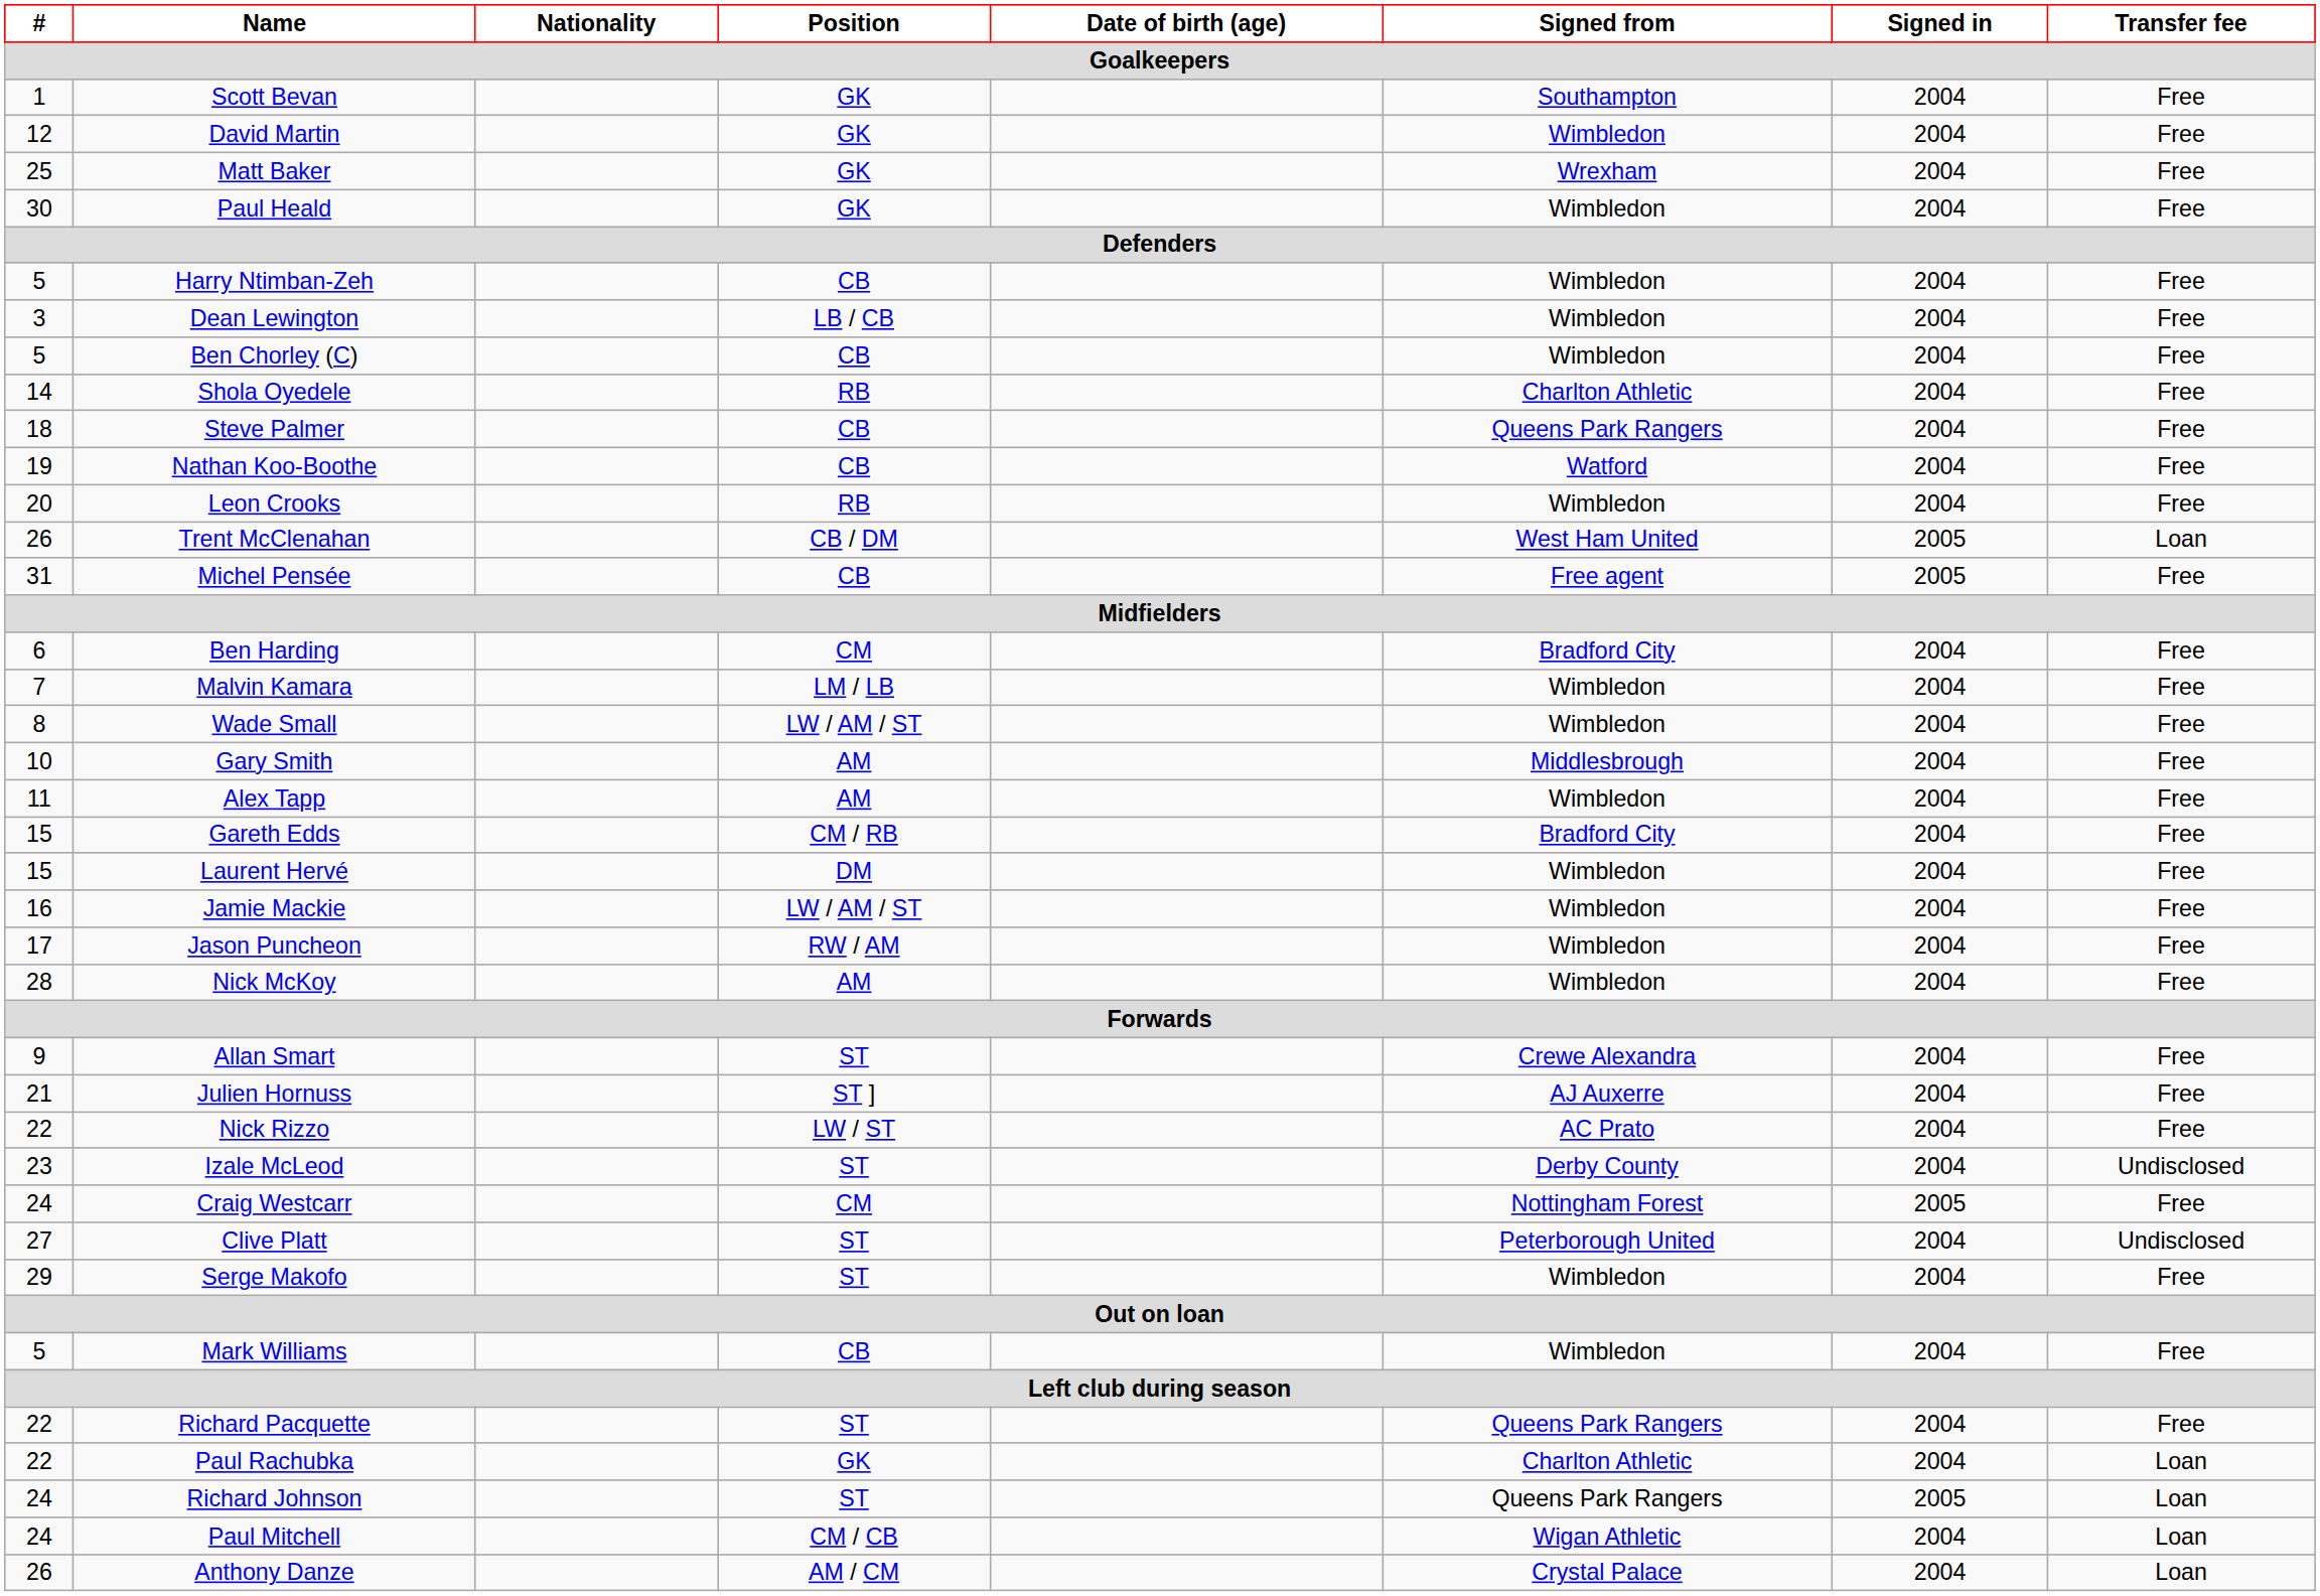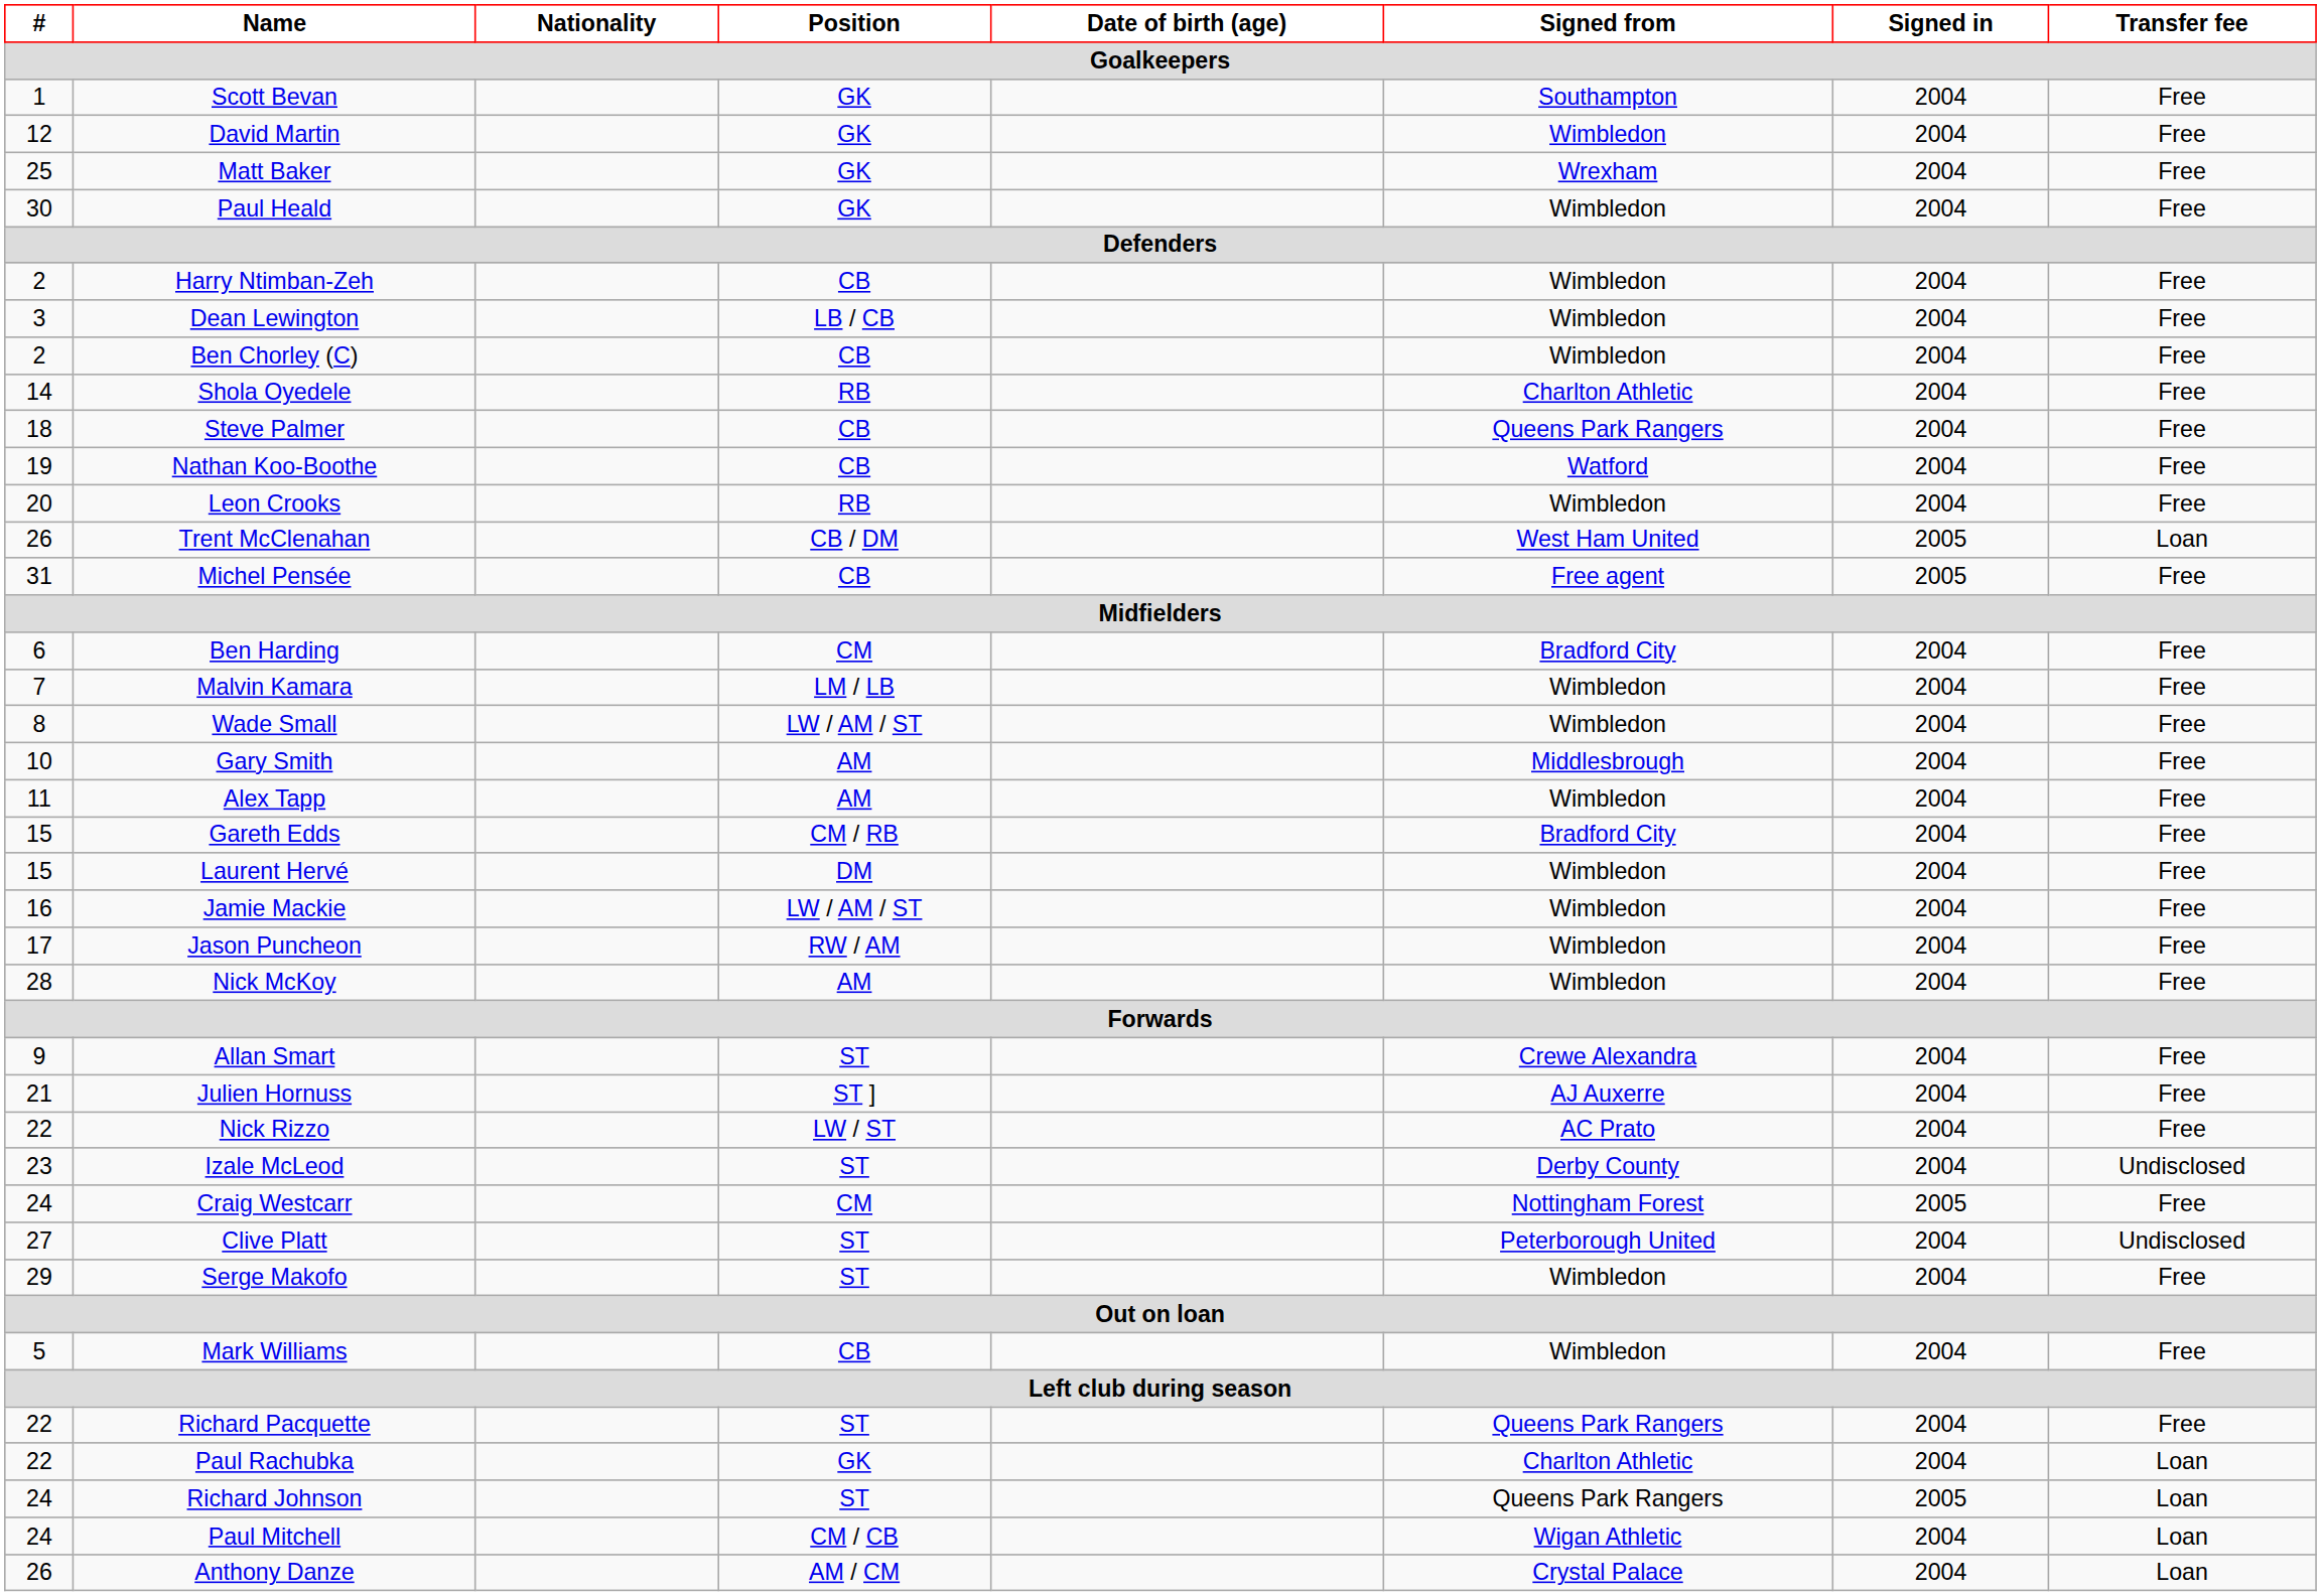 <table class="wikitable" style="text-align:center; font-size:90%; width:90%;">
 <tr>
 <th style="color:black; background:white; border:1px solid red;">#</th>
 <th style="color:black; background:white; border:1px solid red;">Name</th>
 <th style="color:black; background:white; border:1px solid red;">Nationality</th>
 <th style="color:black; background:white; border:1px solid red;">Position</th>
 <th style="color:black; background:white; border:1px solid red;">Date of birth (age)</th>
 <th style="color:black; background:white; border:1px solid red;">Signed from</th>
 <th style="color:black; background:white; border:1px solid red;">Signed in</th>
 <th style="color:black; background:white; border:1px solid red;">Transfer fee</th>
 </tr>
 <tr>
 <th colspan="8" scope="row" style="background:#dcdcdc;">Goalkeepers</th>
 </tr>
 <tr>
 <td>1</td>
 <td><a href='#'>Scott Bevan</a></td>
 <td></td>
 <td><a href='#'>GK</a></td>
 <td></td>
 <td> <a href='#'>Southampton</a></td>
 <td>2004</td>
 <td>Free</td>
 </tr>
 <tr>
 <td>12</td>
 <td><a href='#'>David Martin</a></td>
 <td></td>
 <td><a href='#'>GK</a></td>
 <td></td>
 <td> <a href='#'>Wimbledon</a></td>
 <td>2004</td>
 <td>Free</td>
 </tr>
 <tr>
 <td>25</td>
 <td><a href='#'>Matt Baker</a></td>
 <td></td>
 <td><a href='#'>GK</a></td>
 <td></td>
 <td> <a href='#'>Wrexham</a></td>
 <td>2004</td>
 <td>Free</td>
 </tr>
 <tr>
 <td>30</td>
 <td><a href='#'>Paul Heald</a></td>
 <td></td>
 <td><a href='#'>GK</a></td>
 <td></td>
 <td> Wimbledon</td>
 <td>2004</td>
 <td>Free</td>
 </tr>
 <tr>
 <th colspan="8" scope="row" style="background:#dcdcdc;">Defenders</th>
 </tr>
 <tr>
-<td>5</td>
+<td>2</td>
 <td><a href='#'>Harry Ntimban-Zeh</a></td>
 <td></td>
 <td><a href='#'>CB</a></td>
 <td></td>
 <td> Wimbledon</td>
 <td>2004</td>
 <td>Free</td>
 </tr>
 <tr>
 <td>3</td>
 <td><a href='#'>Dean Lewington</a></td>
 <td></td>
 <td><a href='#'>LB</a> / <a href='#'>CB</a></td>
 <td></td>
 <td> Wimbledon</td>
 <td>2004</td>
 <td>Free</td>
 </tr>
 <tr>
-<td>5</td>
+<td>2</td>
 <td><a href='#'>Ben Chorley</a> (<a href='#'>C</a>)</td>
 <td></td>
 <td><a href='#'>CB</a></td>
 <td></td>
 <td> Wimbledon</td>
 <td>2004</td>
 <td>Free</td>
 </tr>
 <tr>
 <td>14</td>
 <td><a href='#'>Shola Oyedele</a></td>
 <td></td>
 <td><a href='#'>RB</a></td>
 <td></td>
 <td> <a href='#'>Charlton Athletic</a></td>
 <td>2004</td>
 <td>Free</td>
 </tr>
 <tr>
 <td>18</td>
 <td><a href='#'>Steve Palmer</a></td>
 <td></td>
 <td><a href='#'>CB</a></td>
 <td></td>
 <td> <a href='#'>Queens Park Rangers</a></td>
 <td>2004</td>
 <td>Free</td>
 </tr>
 <tr>
 <td>19</td>
 <td><a href='#'>Nathan Koo-Boothe</a></td>
 <td></td>
 <td><a href='#'>CB</a></td>
 <td></td>
 <td> <a href='#'>Watford</a></td>
 <td>2004</td>
 <td>Free</td>
 </tr>
 <tr>
 <td>20</td>
 <td><a href='#'>Leon Crooks</a></td>
 <td></td>
 <td><a href='#'>RB</a></td>
 <td></td>
 <td> Wimbledon</td>
 <td>2004</td>
 <td>Free</td>
 </tr>
 <tr>
 <td>26</td>
 <td><a href='#'>Trent McClenahan</a></td>
 <td></td>
 <td><a href='#'>CB</a> / <a href='#'>DM</a></td>
 <td></td>
 <td> <a href='#'>West Ham United</a></td>
 <td>2005</td>
 <td>Loan</td>
 </tr>
 <tr>
 <td>31</td>
 <td><a href='#'>Michel Pensée</a></td>
 <td></td>
 <td><a href='#'>CB</a></td>
 <td></td>
 <td><a href='#'>Free agent</a></td>
 <td>2005</td>
 <td>Free</td>
 </tr>
 <tr>
 <th colspan="8" scope="row" style="background:#dcdcdc;">Midfielders</th>
 </tr>
 <tr>
 <td>6</td>
 <td><a href='#'>Ben Harding</a></td>
 <td></td>
 <td><a href='#'>CM</a></td>
 <td></td>
 <td> <a href='#'>Bradford City</a></td>
 <td>2004</td>
 <td>Free</td>
 </tr>
 <tr>
 <td>7</td>
 <td><a href='#'>Malvin Kamara</a></td>
 <td></td>
 <td><a href='#'>LM</a> / <a href='#'>LB</a></td>
 <td></td>
 <td> Wimbledon</td>
 <td>2004</td>
 <td>Free</td>
 </tr>
 <tr>
 <td>8</td>
 <td><a href='#'>Wade Small</a></td>
 <td></td>
 <td><a href='#'>LW</a> / <a href='#'>AM</a> / <a href='#'>ST</a></td>
 <td></td>
 <td> Wimbledon</td>
 <td>2004</td>
 <td>Free</td>
 </tr>
 <tr>
 <td>10</td>
 <td><a href='#'>Gary Smith</a></td>
 <td></td>
 <td><a href='#'>AM</a></td>
 <td></td>
 <td> <a href='#'>Middlesbrough</a></td>
 <td>2004</td>
 <td>Free</td>
 </tr>
 <tr>
 <td>11</td>
 <td><a href='#'>Alex Tapp</a></td>
 <td></td>
 <td><a href='#'>AM</a></td>
 <td></td>
 <td> Wimbledon</td>
 <td>2004</td>
 <td>Free</td>
 </tr>
 <tr>
 <td>15</td>
 <td><a href='#'>Gareth Edds</a></td>
 <td></td>
 <td><a href='#'>CM</a> / <a href='#'>RB</a></td>
 <td></td>
 <td> <a href='#'>Bradford City</a></td>
 <td>2004</td>
 <td>Free</td>
 </tr>
 <tr>
 <td>15</td>
 <td><a href='#'>Laurent Hervé</a></td>
 <td></td>
 <td><a href='#'>DM</a></td>
 <td></td>
 <td> Wimbledon</td>
 <td>2004</td>
 <td>Free</td>
 </tr>
 <tr>
 <td>16</td>
 <td><a href='#'>Jamie Mackie</a></td>
 <td></td>
 <td><a href='#'>LW</a> / <a href='#'>AM</a> / <a href='#'>ST</a></td>
 <td></td>
 <td> Wimbledon</td>
 <td>2004</td>
 <td>Free</td>
 </tr>
 <tr>
 <td>17</td>
 <td><a href='#'>Jason Puncheon</a></td>
 <td></td>
 <td><a href='#'>RW</a> / <a href='#'>AM</a></td>
 <td></td>
 <td> Wimbledon</td>
 <td>2004</td>
 <td>Free</td>
 </tr>
 <tr>
 <td>28</td>
 <td><a href='#'>Nick McKoy</a></td>
 <td></td>
 <td><a href='#'>AM</a></td>
 <td></td>
 <td> Wimbledon</td>
 <td>2004</td>
 <td>Free</td>
 </tr>
 <tr>
 <th colspan="8" scope="row" style="background:#dcdcdc;">Forwards</th>
 </tr>
 <tr>
 <td>9</td>
 <td><a href='#'>Allan Smart</a></td>
 <td></td>
 <td><a href='#'>ST</a></td>
 <td></td>
 <td> <a href='#'>Crewe Alexandra</a></td>
 <td>2004</td>
 <td>Free</td>
 </tr>
 <tr>
 <td>21</td>
 <td><a href='#'>Julien Hornuss</a></td>
 <td></td>
 <td><a href='#'>ST</a> ]</td>
 <td></td>
 <td> <a href='#'>AJ Auxerre</a></td>
 <td>2004</td>
 <td>Free</td>
 </tr>
 <tr>
 <td>22</td>
 <td><a href='#'>Nick Rizzo</a></td>
 <td></td>
 <td><a href='#'>LW</a> / <a href='#'>ST</a></td>
 <td></td>
 <td> <a href='#'>AC Prato</a></td>
 <td>2004</td>
 <td>Free</td>
 </tr>
 <tr>
 <td>23</td>
 <td><a href='#'>Izale McLeod</a></td>
 <td></td>
 <td><a href='#'>ST</a></td>
 <td></td>
 <td> <a href='#'>Derby County</a></td>
 <td>2004</td>
 <td>Undisclosed</td>
 </tr>
 <tr>
 <td>24</td>
 <td><a href='#'>Craig Westcarr</a></td>
 <td></td>
 <td><a href='#'>CM</a></td>
 <td></td>
 <td> <a href='#'>Nottingham Forest</a></td>
 <td>2005</td>
 <td>Free</td>
 </tr>
 <tr>
 <td>27</td>
 <td><a href='#'>Clive Platt</a></td>
 <td></td>
 <td><a href='#'>ST</a></td>
 <td></td>
 <td> <a href='#'>Peterborough United</a></td>
 <td>2004</td>
 <td>Undisclosed</td>
 </tr>
 <tr>
 <td>29</td>
 <td><a href='#'>Serge Makofo</a></td>
 <td></td>
 <td><a href='#'>ST</a></td>
 <td></td>
 <td> Wimbledon</td>
 <td>2004</td>
 <td>Free</td>
 </tr>
 <tr>
 <th colspan="8" scope="row" style="background:#dcdcdc;">Out on loan</th>
 </tr>
 <tr>
 <td>5</td>
 <td><a href='#'>Mark Williams</a></td>
 <td></td>
 <td><a href='#'>CB</a></td>
 <td></td>
 <td> Wimbledon</td>
 <td>2004</td>
 <td>Free</td>
 </tr>
 <tr>
 <th colspan="8" scope="row" style="background:#dcdcdc;">Left club during season</th>
 </tr>
 <tr>
 <td>22</td>
 <td><a href='#'>Richard Pacquette</a></td>
 <td></td>
 <td><a href='#'>ST</a></td>
 <td></td>
 <td> <a href='#'>Queens Park Rangers</a></td>
 <td>2004</td>
 <td>Free</td>
 </tr>
 <tr>
 <td>22</td>
 <td><a href='#'>Paul Rachubka</a></td>
 <td></td>
 <td><a href='#'>GK</a></td>
 <td></td>
 <td> <a href='#'>Charlton Athletic</a></td>
 <td>2004</td>
 <td>Loan</td>
 </tr>
 <tr>
 <td>24</td>
 <td><a href='#'>Richard Johnson</a></td>
 <td></td>
 <td><a href='#'>ST</a></td>
 <td {></td>
 <td> Queens Park Rangers</td>
 <td>2005</td>
 <td>Loan</td>
 </tr>
 <tr>
 <td>24</td>
 <td><a href='#'>Paul Mitchell</a></td>
 <td></td>
 <td><a href='#'>CM</a> / <a href='#'>CB</a></td>
 <td></td>
 <td> <a href='#'>Wigan Athletic</a></td>
 <td>2004</td>
 <td>Loan</td>
 </tr>
 <tr>
 <td>26</td>
 <td><a href='#'>Anthony Danze</a></td>
 <td></td>
 <td><a href='#'>AM</a> / <a href='#'>CM</a></td>
 <td {></td>
 <td> <a href='#'>Crystal Palace</a></td>
 <td>2004</td>
 <td>Loan</td>
 </tr>
 </table>
